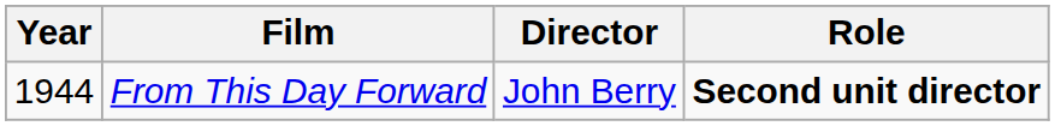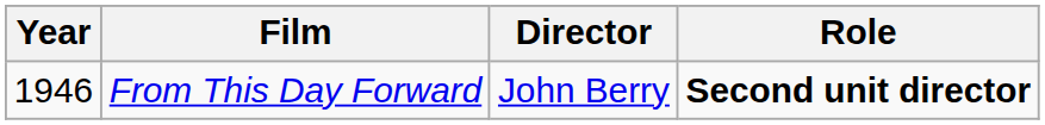 <table class="wikitable">
 <tr>
 <th>Year</th>
 <th>Film</th>
 <th>Director</th>
 <th>Role</th>
 </tr>
 <tr>
-<td>1944</td>
+<td>1946</td>
 <td><em><a href='#'>From This Day Forward</a></em></td>
 <td><a href='#'>John Berry</a></td>
 <td><strong>Second unit director</strong></td>
 </tr>
 </table>
